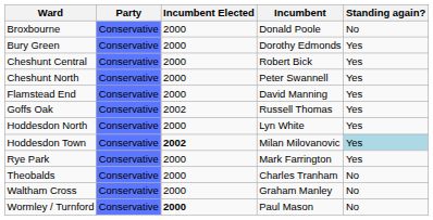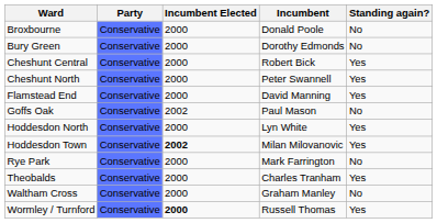 <table class="wikitable" style="font-size: 95%;">
 <tr>
 <th>Ward</th>
 <th>Party</th>
 <th>Incumbent Elected</th>
 <th>Incumbent</th>
 <th>Standing again?</th>
 </tr>
 <tr>
 <td>Broxbourne</td>
 <td bgcolor="5B76FF">Conservative</td>
 <td>2000</td>
 <td>Donald Poole</td>
 <td>No</td>
 </tr>
 <tr>
 <td>Bury Green</td>
 <td bgcolor="5B76FF">Conservative</td>
 <td>2000</td>
 <td>Dorothy Edmonds</td>
-<td>Yes</td>
+<td>No</td>
 </tr>
 <tr>
 <td>Cheshunt Central</td>
 <td bgcolor="5B76FF">Conservative</td>
 <td>2000</td>
 <td>Robert Bick</td>
 <td>Yes</td>
 </tr>
 <tr>
 <td>Cheshunt North</td>
 <td bgcolor="5B76FF">Conservative</td>
 <td>2000</td>
 <td>Peter Swannell</td>
 <td>Yes</td>
 </tr>
 <tr>
 <td>Flamstead End</td>
 <td bgcolor="5B76FF">Conservative</td>
 <td>2000</td>
 <td>David Manning</td>
 <td>Yes</td>
 </tr>
 <tr>
 <td>Goffs Oak</td>
 <td bgcolor="5B76FF">Conservative</td>
 <td>2002</td>
-<td>Russell Thomas</td>
-<td>Yes</td>
+<td>Paul Mason</td>
+<td>No</td>
 </tr>
 <tr>
 <td>Hoddesdon North</td>
 <td bgcolor="5B76FF">Conservative</td>
 <td>2000</td>
 <td>Lyn White</td>
 <td>Yes</td>
 </tr>
 <tr>
 <td>Hoddesdon Town</td>
 <td bgcolor="5B76FF">Conservative</td>
 <td><strong>2002</strong></td>
 <td>Milan Milovanovic</td>
-<td style="background: lightblue;">Yes</td>
+<td>Yes</td>
 </tr>
 <tr>
 <td>Rye Park</td>
 <td bgcolor="5B76FF">Conservative</td>
 <td>2000</td>
 <td>Mark Farrington</td>
-<td>Yes</td>
+<td>No</td>
 </tr>
 <tr>
 <td>Theobalds</td>
 <td bgcolor="5B76FF">Conservative</td>
 <td>2000</td>
 <td>Charles Tranham</td>
-<td>No</td>
+<td>Yes</td>
 </tr>
 <tr>
 <td>Waltham Cross</td>
 <td bgcolor="5B76FF">Conservative</td>
 <td>2000</td>
 <td>Graham Manley</td>
 <td>No</td>
 </tr>
 <tr>
 <td>Wormley / Turnford</td>
 <td bgcolor="5B76FF">Conservative</td>
 <td><strong>2000</strong></td>
-<td>Paul Mason</td>
-<td>No</td>
+<td>Russell Thomas</td>
+<td>Yes</td>
 </tr>
 </table>
